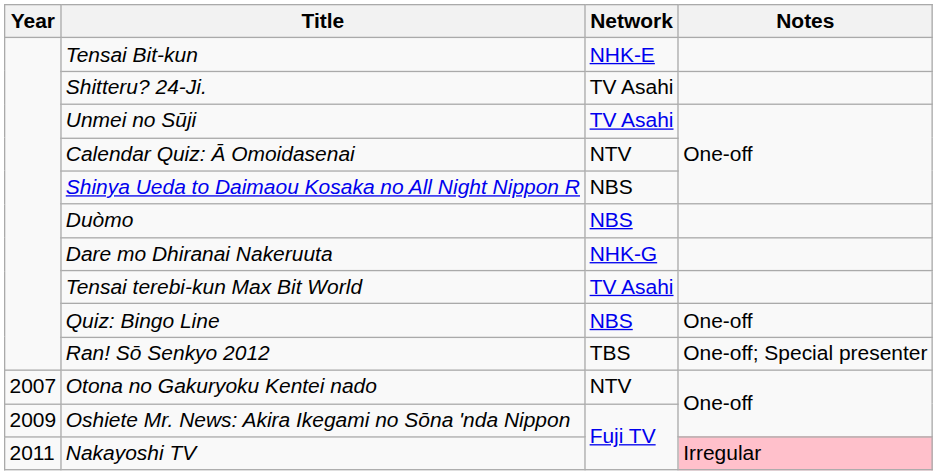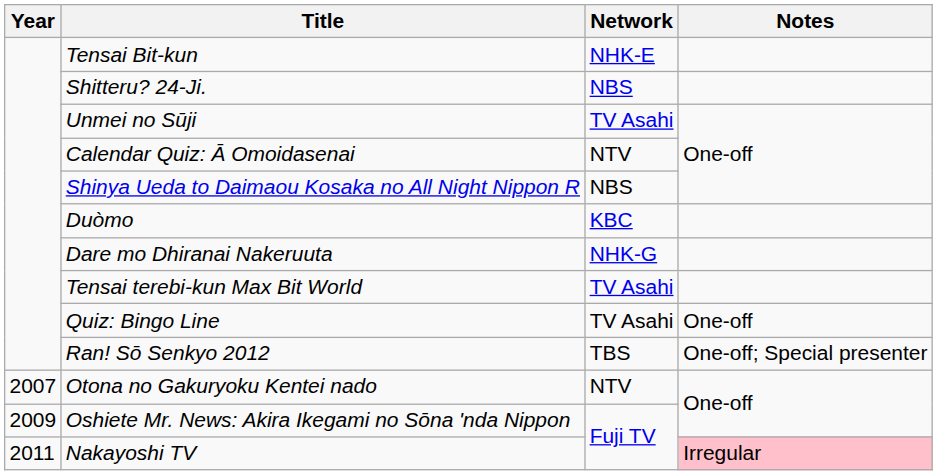 <table class="wikitable">
 <tr>
 <th>Year</th>
 <th>Title</th>
 <th>Network</th>
 <th>Notes</th>
 </tr>
 <tr>
 <td rowspan="10"></td>
 <td><em>Tensai Bit-kun</em></td>
 <td><a href='#'>NHK-E</a></td>
 <td></td>
 </tr>
 <tr>
 <td><em>Shitteru? 24-Ji.</em></td>
-<td>TV Asahi</td>
+<td><a href='#'>NBS</a></td>
 <td></td>
 </tr>
 <tr>
 <td><em>Unmei no Sūji</em></td>
 <td><a href='#'>TV Asahi</a></td>
 <td rowspan="3">One-off</td>
 </tr>
 <tr>
 <td><em>Calendar Quiz: Ā Omoidasenai</em></td>
 <td>NTV</td>
 </tr>
 <tr>
 <td><em><a href='#'>Shinya Ueda to Daimaou Kosaka no All Night Nippon R</a></em></td>
 <td>NBS</td>
 </tr>
 <tr>
 <td><em>Duòmo</em></td>
-<td><a href='#'>NBS</a></td>
+<td><a href='#'>KBC</a></td>
 <td></td>
 </tr>
 <tr>
 <td><em>Dare mo Dhiranai Nakeruuta</em></td>
 <td><a href='#'>NHK-G</a></td>
 <td></td>
 </tr>
 <tr>
 <td><em>Tensai terebi-kun Max Bit World</em></td>
 <td><a href='#'>TV Asahi</a></td>
 <td></td>
 </tr>
 <tr>
 <td><em>Quiz: Bingo Line</em></td>
-<td><a href='#'>NBS</a></td>
+<td>TV Asahi</td>
 <td>One-off</td>
 </tr>
 <tr>
 <td><em>Ran! Sō Senkyo 2012</em></td>
 <td>TBS</td>
 <td>One-off; Special presenter</td>
 </tr>
 <tr>
 <td>2007</td>
 <td><em>Otona no Gakuryoku Kentei nado</em></td>
 <td>NTV</td>
 <td rowspan="2">One-off</td>
 </tr>
 <tr>
 <td>2009</td>
 <td><em>Oshiete Mr. News: Akira Ikegami no Sōna 'nda Nippon</em></td>
 <td rowspan="2"><a href='#'>Fuji TV</a></td>
 </tr>
 <tr>
 <td>2011</td>
 <td><em>Nakayoshi TV</em></td>
 <td style="background: pink;">Irregular</td>
 </tr>
 </table>
